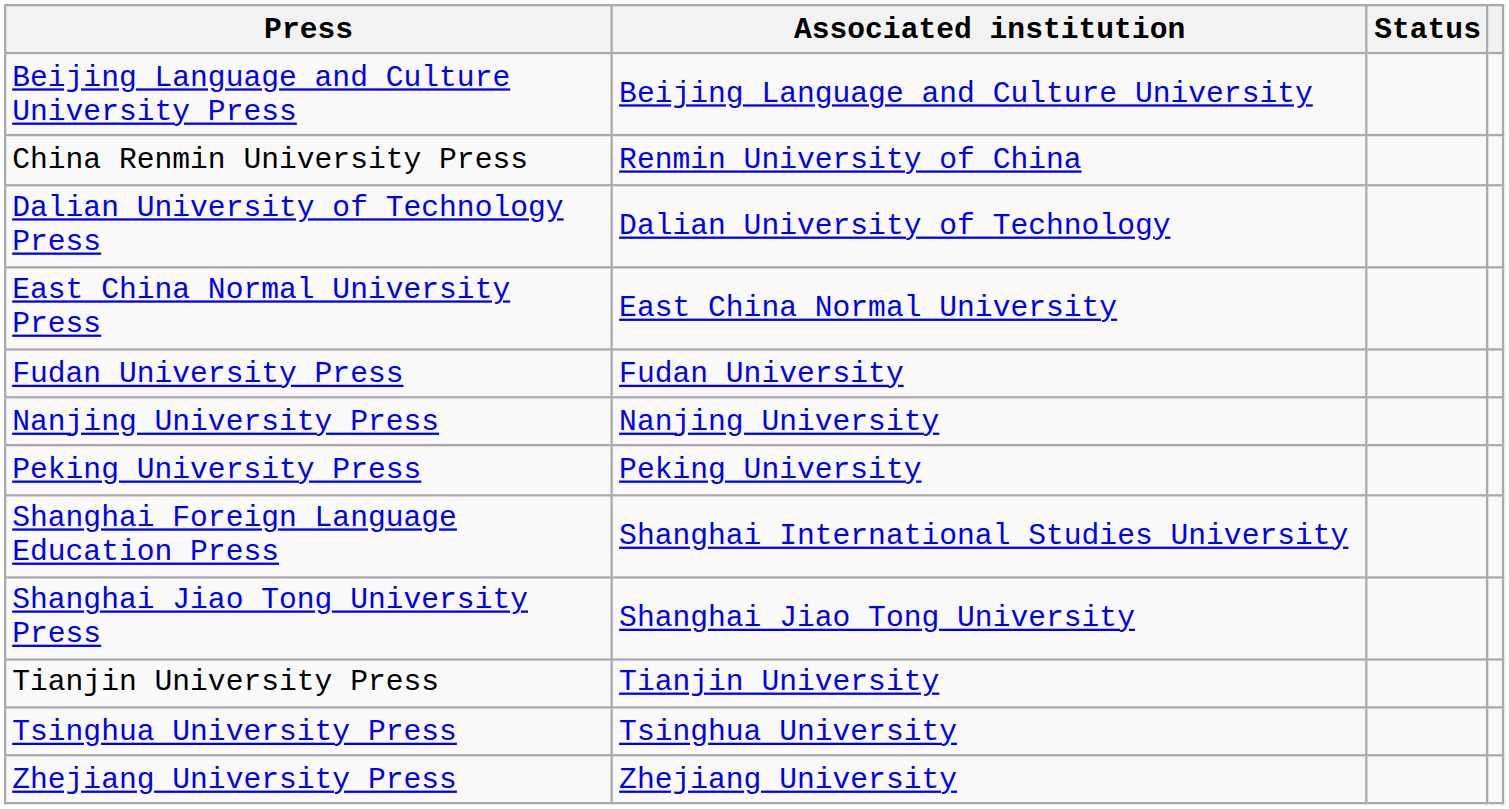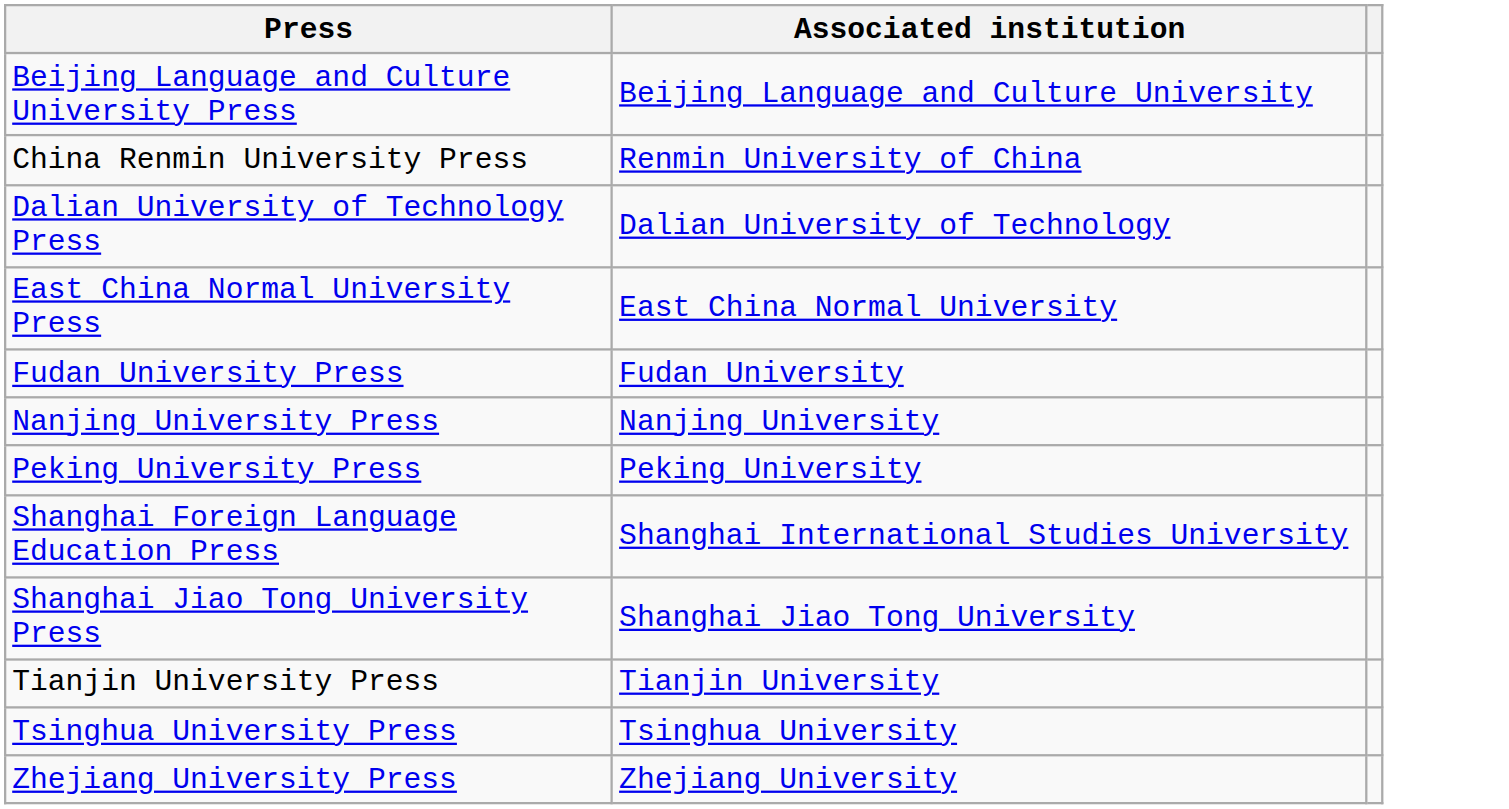 <table class="wikitable sortable">
 <tr>
 <th style="width:20em">Press</th>
 <th style="width:25em">Associated institution</th>
-<th>Status</th>
 <th></th>
 </tr>
 <tr>
 <td><a href='#'>Beijing Language and Culture University Press</a></td>
 <td><a href='#'>Beijing Language and Culture University</a></td>
 <td></td>
-<td></td>
 </tr>
 <tr>
 <td>China Renmin University Press</td>
 <td><a href='#'>Renmin University of China</a></td>
-<td></td>
 <td></td>
 </tr>
 <tr>
 <td><a href='#'>Dalian University of Technology Press</a></td>
 <td><a href='#'>Dalian University of Technology</a></td>
 <td></td>
-<td></td>
 </tr>
 <tr>
 <td><a href='#'>East China Normal University Press</a></td>
 <td><a href='#'>East China Normal University</a></td>
-<td></td>
 <td></td>
 </tr>
 <tr>
 <td><a href='#'>Fudan University Press</a></td>
 <td><a href='#'>Fudan University</a></td>
 <td></td>
-<td></td>
 </tr>
 <tr>
 <td><a href='#'>Nanjing University Press</a></td>
 <td><a href='#'>Nanjing University</a></td>
-<td></td>
 <td></td>
 </tr>
 <tr>
 <td><a href='#'>Peking University Press</a></td>
 <td><a href='#'>Peking University</a></td>
 <td></td>
-<td></td>
 </tr>
 <tr>
 <td><a href='#'>Shanghai Foreign Language Education Press</a></td>
 <td><a href='#'>Shanghai International Studies University</a></td>
-<td></td>
 <td></td>
 </tr>
 <tr>
 <td><a href='#'>Shanghai Jiao Tong University Press</a></td>
 <td><a href='#'>Shanghai Jiao Tong University</a></td>
 <td></td>
-<td></td>
 </tr>
 <tr>
 <td>Tianjin University Press</td>
 <td><a href='#'>Tianjin University</a></td>
-<td></td>
 <td></td>
 </tr>
 <tr>
 <td><a href='#'>Tsinghua University Press</a></td>
 <td><a href='#'>Tsinghua University</a></td>
 <td></td>
-<td></td>
 </tr>
 <tr>
 <td><a href='#'>Zhejiang University Press</a></td>
 <td><a href='#'>Zhejiang University</a></td>
 <td></td>
-<td></td>
 </tr>
 </table>
